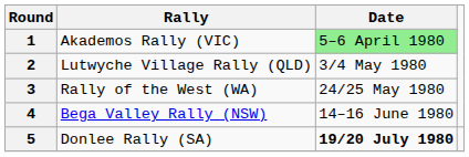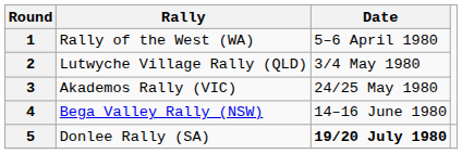 <table class="wikitable" border="1">
 <tr>
 <th>Round</th>
 <th>Rally</th>
 <th>Date</th>
 </tr>
 <tr>
 <th>1</th>
-<td>Akademos Rally (VIC)</td>
-<td style="background: lightgreen;">5–6 April 1980</td>
+<td>Rally of the West (WA)</td>
+<td>5–6 April 1980</td>
 </tr>
 <tr>
 <th>2</th>
 <td>Lutwyche Village Rally (QLD)</td>
 <td>3/4 May 1980</td>
 </tr>
 <tr>
 <th>3</th>
-<td>Rally of the West (WA)</td>
+<td>Akademos Rally (VIC)</td>
 <td>24/25 May 1980</td>
 </tr>
 <tr>
 <th>4</th>
 <td><a href='#'>Bega Valley Rally (NSW)</a></td>
 <td>14–16 June 1980</td>
 </tr>
 <tr>
 <th>5</th>
 <td>Donlee Rally (SA)</td>
 <td><strong>19/20 July 1980</strong></td>
 <td></td>
 </tr>
 <tr>
 </tr>
 </table>
